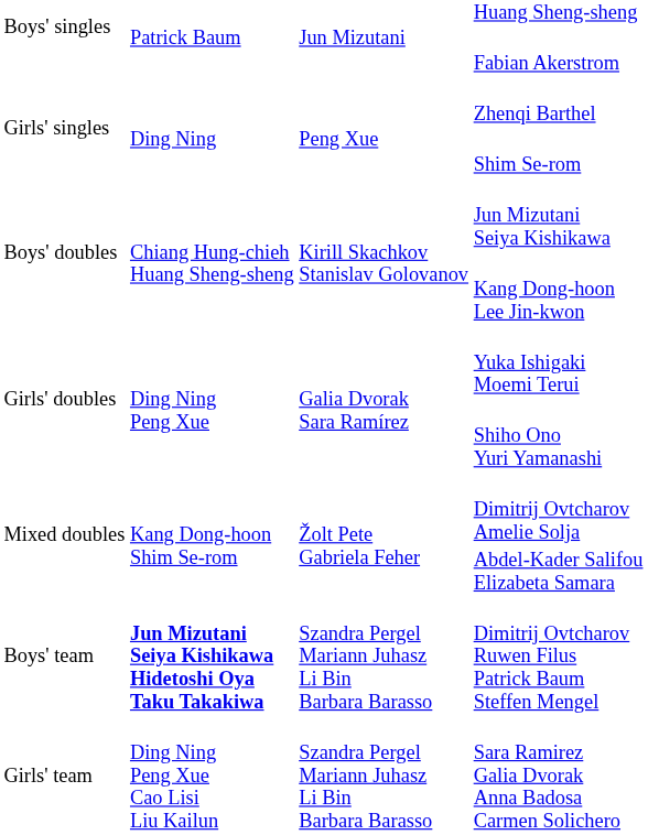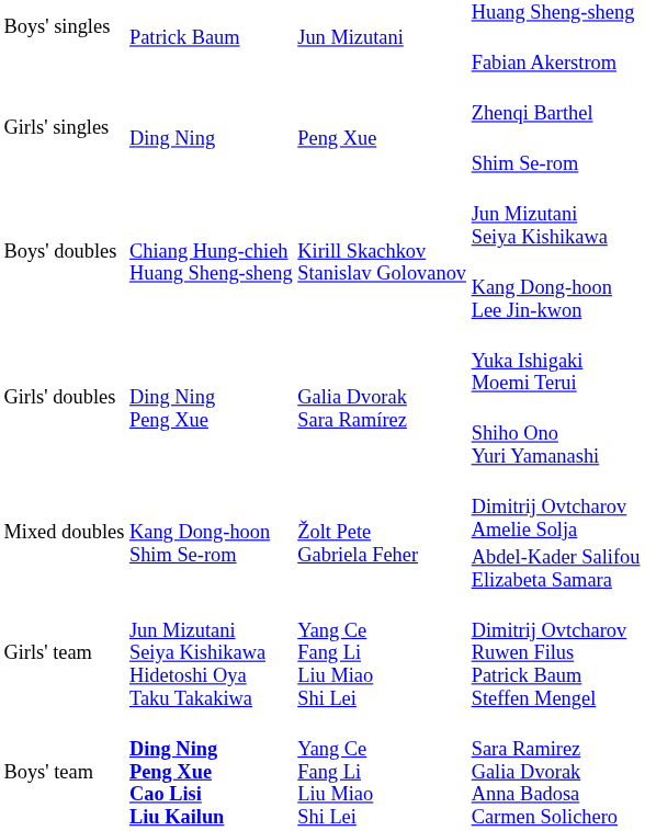 <table>
 <tr>
 <td rowspan=2>Boys' singles</td>
 <td rowspan=2><br><a href='#'>Patrick Baum</a></td>
 <td rowspan=2><br><a href='#'>Jun Mizutani</a></td>
 <td><br><a href='#'>Huang Sheng-sheng</a></td>
 </tr>
 <tr>
 <td><br><a href='#'>Fabian Akerstrom</a></td>
 </tr>
 <tr>
 <td rowspan=2>Girls' singles</td>
 <td rowspan=2><br><a href='#'>Ding Ning</a></td>
 <td rowspan=2><br><a href='#'>Peng Xue</a></td>
 <td><br><a href='#'>Zhenqi Barthel</a></td>
 </tr>
 <tr>
 <td><br><a href='#'>Shim Se-rom</a></td>
 </tr>
 <tr>
 <td rowspan=2>Boys' doubles</td>
 <td rowspan=2><br><a href='#'>Chiang Hung-chieh</a><br><a href='#'>Huang Sheng-sheng</a></td>
 <td rowspan=2><br><a href='#'>Kirill Skachkov</a><br><a href='#'>Stanislav Golovanov</a></td>
 <td><br><a href='#'>Jun Mizutani</a><br><a href='#'>Seiya Kishikawa</a></td>
 </tr>
 <tr>
 <td><br><a href='#'>Kang Dong-hoon</a><br><a href='#'>Lee Jin-kwon</a></td>
 </tr>
 <tr>
 <td rowspan=2>Girls' doubles</td>
 <td rowspan=2><br><a href='#'>Ding Ning</a><br><a href='#'>Peng Xue</a></td>
 <td rowspan=2><br><a href='#'>Galia Dvorak</a><br><a href='#'>Sara Ramírez</a></td>
 <td><br><a href='#'>Yuka Ishigaki</a><br><a href='#'>Moemi Terui</a></td>
 </tr>
 <tr>
 <td><br><a href='#'>Shiho Ono</a><br><a href='#'>Yuri Yamanashi</a></td>
 </tr>
 <tr>
 <td rowspan=2>Mixed doubles</td>
 <td rowspan=2><br><a href='#'>Kang Dong-hoon</a><br><a href='#'>Shim Se-rom</a></td>
 <td rowspan=2><br><a href='#'>Žolt Pete</a><br><a href='#'>Gabriela Feher</a></td>
 <td><br><a href='#'>Dimitrij Ovtcharov</a><br><a href='#'>Amelie Solja</a></td>
 </tr>
 <tr>
 <td> <a href='#'>Abdel-Kader Salifou</a><br> <a href='#'>Elizabeta Samara</a></td>
 </tr>
 <tr>
-<td rowspan=1>Boys' team</td>
-<td rowspan=1><strong><br><a href='#'>Jun Mizutani</a><br><a href='#'>Seiya Kishikawa</a><br><a href='#'>Hidetoshi Oya</a><br><a href='#'>Taku Takakiwa</a></strong></td>
-<td rowspan=1><br><a href='#'>Szandra Pergel</a><br><a href='#'>Mariann Juhasz</a><br><a href='#'>Li Bin</a><br><a href='#'>Barbara Barasso</a></td>
+<td rowspan=1>Girls' team</td>
+<td rowspan=1><br><a href='#'>Jun Mizutani</a><br><a href='#'>Seiya Kishikawa</a><br><a href='#'>Hidetoshi Oya</a><br><a href='#'>Taku Takakiwa</a></td>
+<td rowspan=1><br><a href='#'>Yang Ce</a><br><a href='#'>Fang Li</a><br><a href='#'>Liu Miao</a><br><a href='#'>Shi Lei</a><br></td>
 <td><br><a href='#'>Dimitrij Ovtcharov</a><br><a href='#'>Ruwen Filus</a><br><a href='#'>Patrick Baum</a><br><a href='#'>Steffen Mengel</a></td>
 </tr>
 <tr>
-<td rowspan=1>Girls' team</td>
-<td rowspan=1><br><a href='#'>Ding Ning</a><br><a href='#'>Peng Xue</a><br><a href='#'>Cao Lisi</a><br><a href='#'>Liu Kailun</a></td>
-<td rowspan=1><br><a href='#'>Szandra Pergel</a><br><a href='#'>Mariann Juhasz</a><br><a href='#'>Li Bin</a><br><a href='#'>Barbara Barasso</a></td>
+<td rowspan=1>Boys' team</td>
+<td rowspan=1><strong><br><a href='#'>Ding Ning</a><br><a href='#'>Peng Xue</a><br><a href='#'>Cao Lisi</a><br><a href='#'>Liu Kailun</a></strong></td>
+<td rowspan=1><br><a href='#'>Yang Ce</a><br><a href='#'>Fang Li</a><br><a href='#'>Liu Miao</a><br><a href='#'>Shi Lei</a><br></td>
 <td><br><a href='#'>Sara Ramirez</a><br><a href='#'>Galia Dvorak</a><br><a href='#'>Anna Badosa</a><br><a href='#'>Carmen Solichero</a></td>
 </tr>
 <tr>
 </tr>
 </table>
